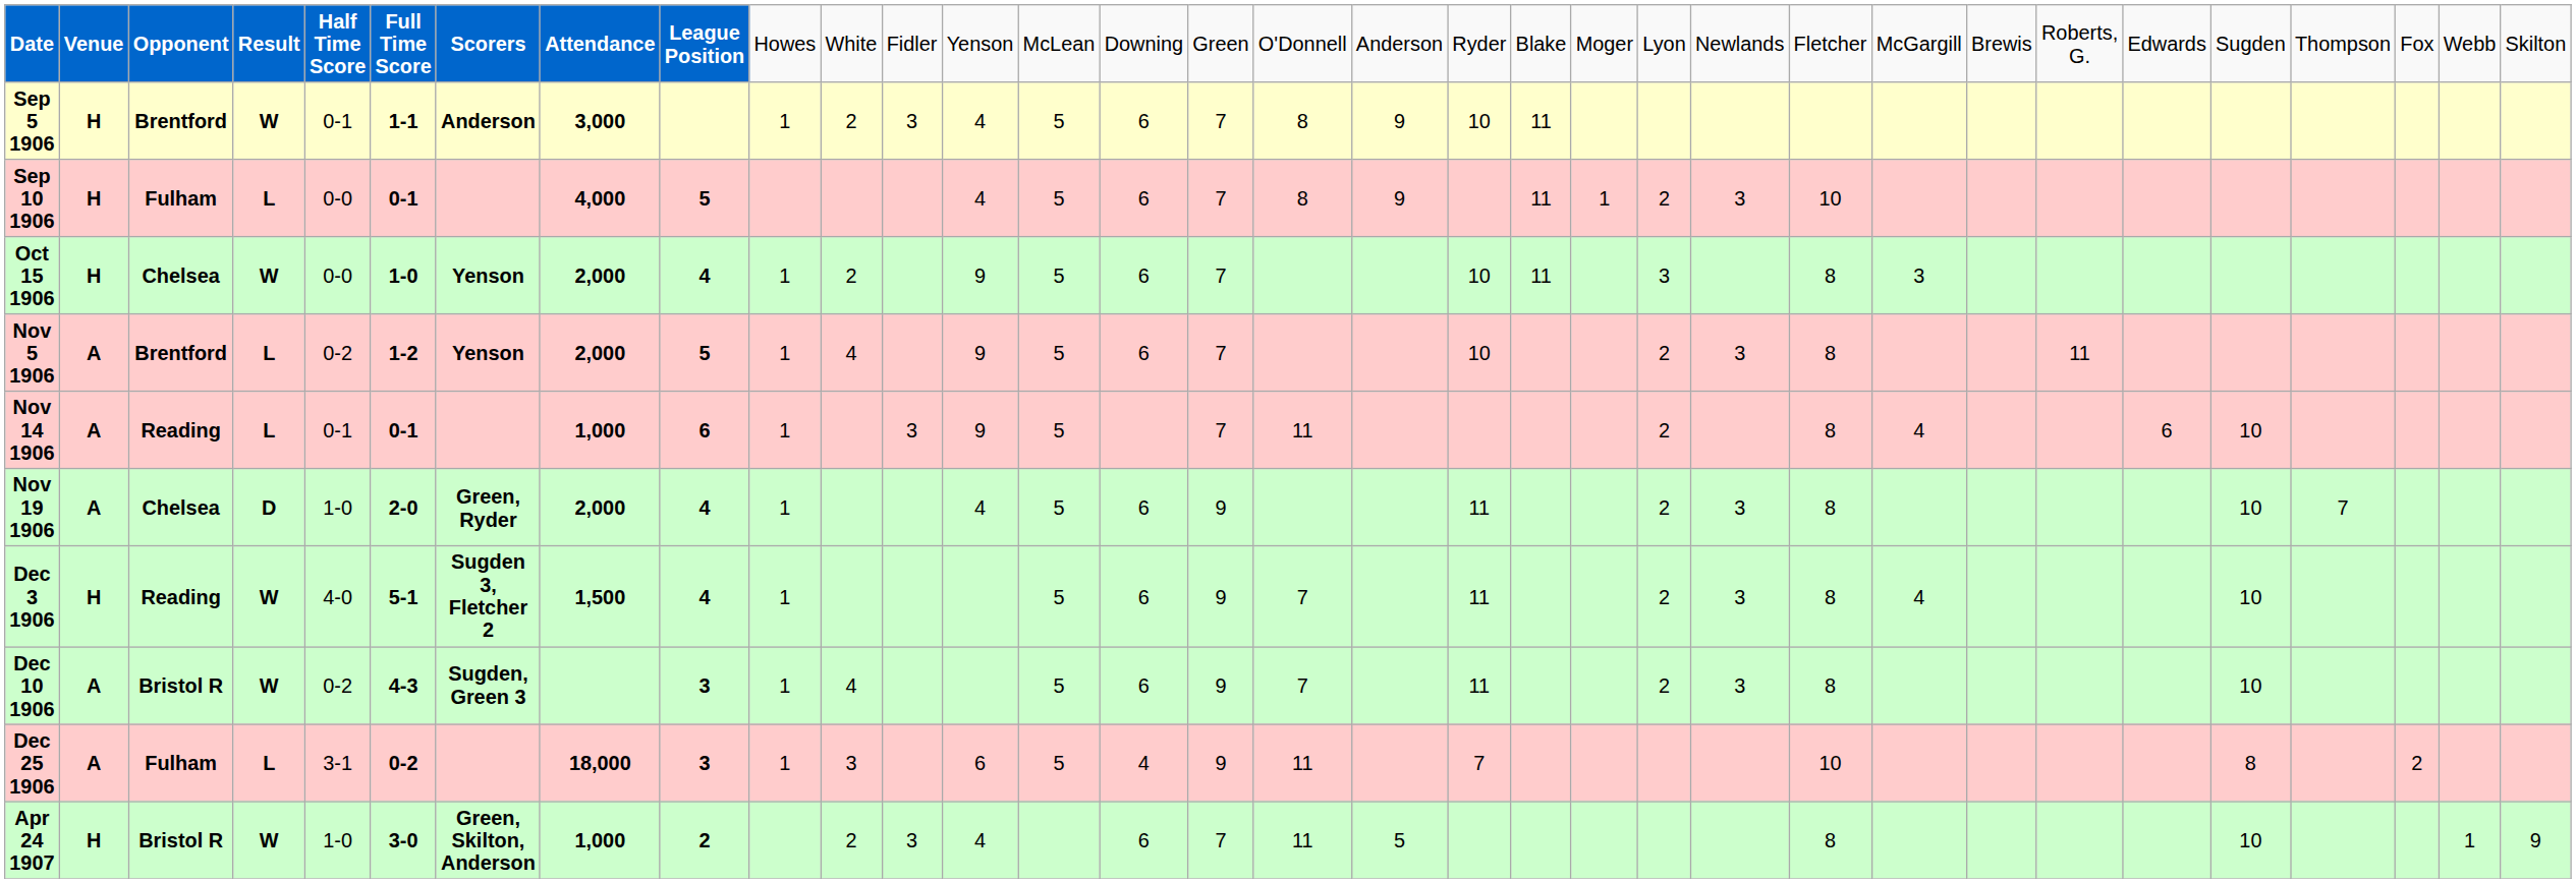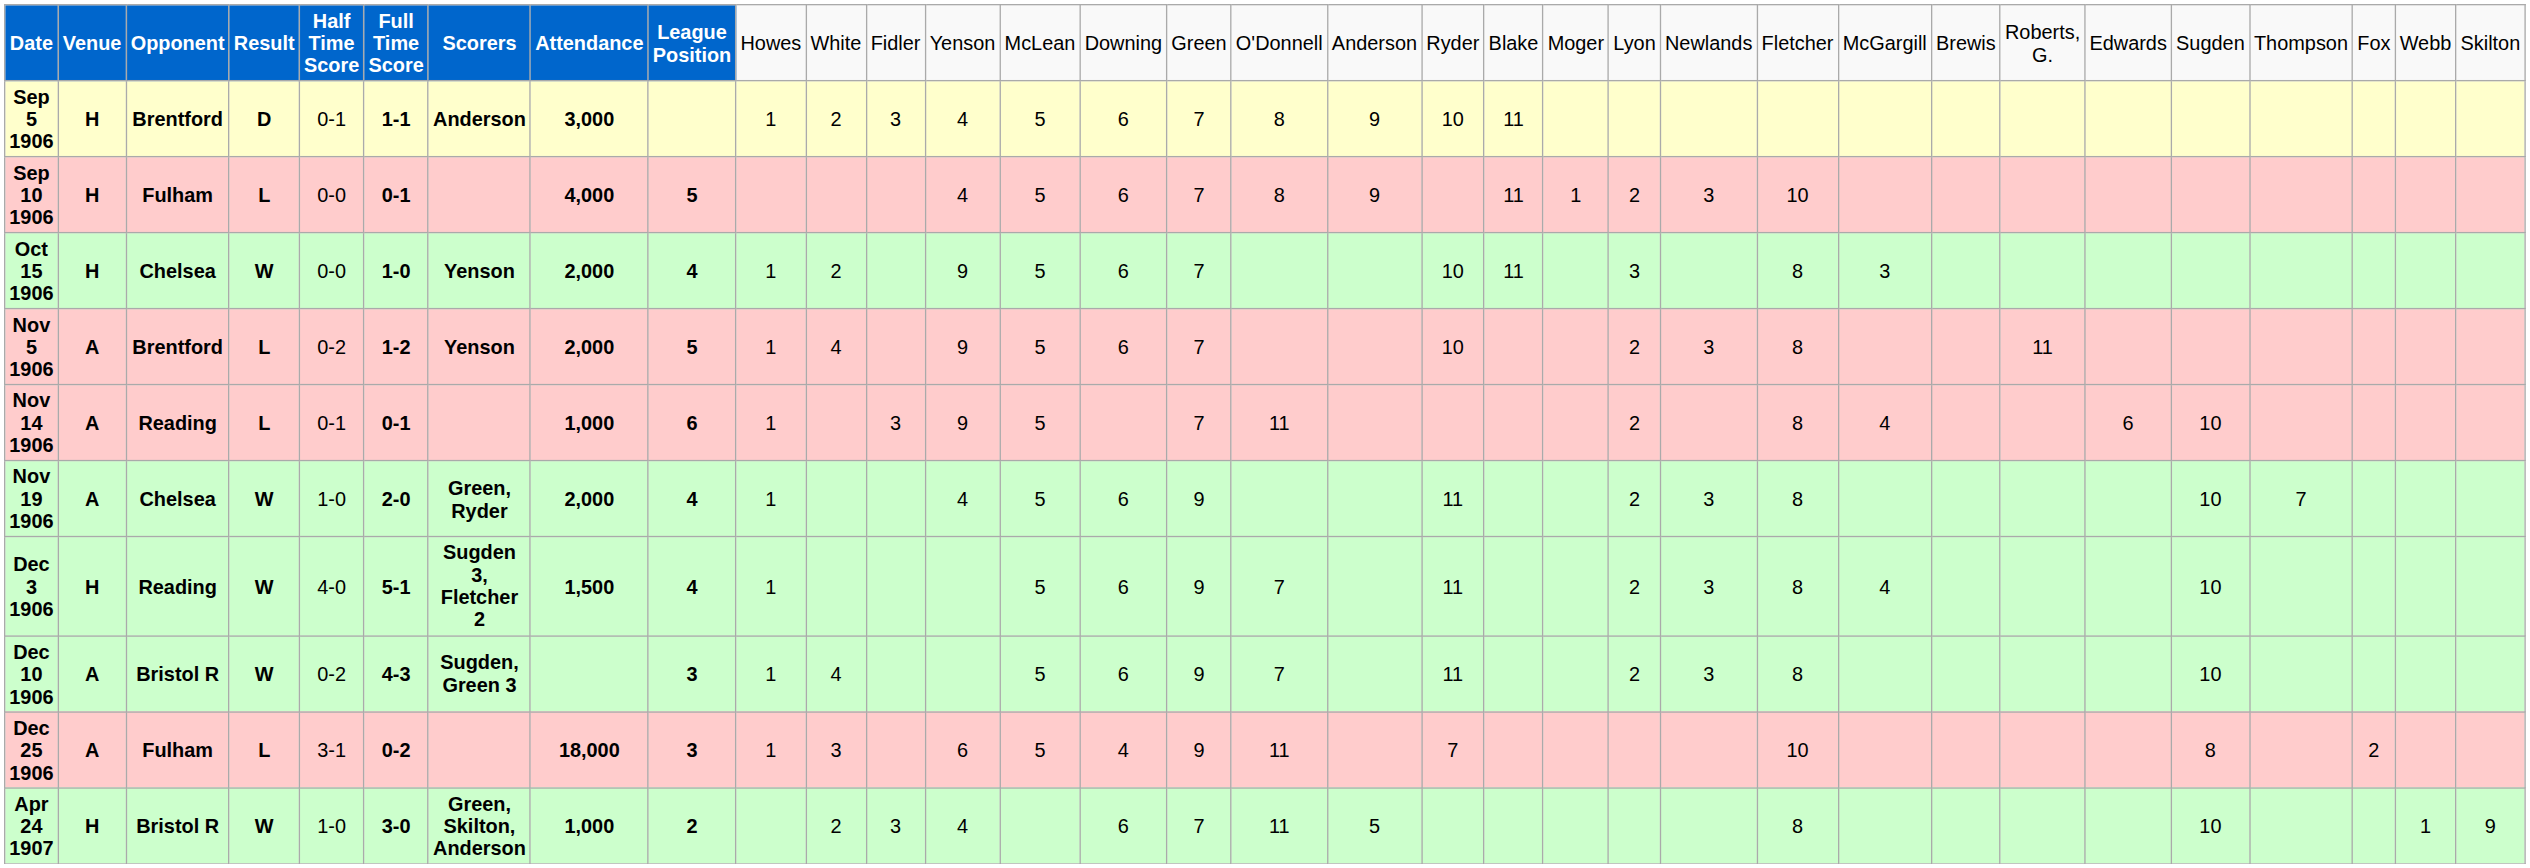 <table class="wikitable sortable" style="font-size:95%; text-align:center">
 <tr>
 <td style="background:#0066CC; color:#FFFFFF; text-align:center;"><strong>Date</strong></td>
 <td style="background:#0066CC; color:#FFFFFF; text-align:center;"><strong>Venue</strong></td>
 <td style="background:#0066CC; color:#FFFFFF; text-align:center;"><strong>Opponent</strong></td>
 <td style="background:#0066CC; color:#FFFFFF; text-align:center;"><strong>Result</strong></td>
 <td style="background:#0066CC; color:#FFFFFF; text-align:center;"><strong>Half Time Score</strong></td>
 <td style="background:#0066CC; color:#FFFFFF; text-align:center;"><strong>Full Time Score</strong></td>
 <td style="background:#0066CC; color:#FFFFFF; text-align:center;"><strong>Scorers</strong></td>
 <td style="background:#0066CC; color:#FFFFFF; text-align:center;"><strong>Attendance</strong></td>
 <td style="background:#0066CC; color:#FFFFFF; text-align:center;"><strong>League Position</strong></td>
 <td>Howes</td>
 <td>White</td>
 <td>Fidler</td>
 <td>Yenson</td>
 <td>McLean</td>
 <td>Downing</td>
 <td>Green</td>
 <td>O'Donnell</td>
 <td>Anderson</td>
 <td>Ryder</td>
 <td>Blake</td>
 <td>Moger</td>
 <td>Lyon</td>
 <td>Newlands</td>
 <td>Fletcher</td>
 <td>McGargill</td>
 <td>Brewis</td>
 <td>Roberts, G.</td>
 <td>Edwards</td>
 <td>Sugden</td>
 <td>Thompson</td>
 <td>Fox</td>
 <td>Webb</td>
 <td>Skilton</td>
 </tr>
 <tr bgcolor="#FFFFCC">
 <td><strong>Sep 5 1906</strong></td>
 <td><strong>H</strong></td>
 <td><strong>Brentford</strong></td>
-<td><strong>W</strong></td>
+<td><strong>D</strong></td>
 <td>0-1</td>
 <td><strong>1-1</strong></td>
 <td><strong>Anderson</strong></td>
 <td><strong>3,000</strong></td>
 <td></td>
 <td>1</td>
 <td>2</td>
 <td>3</td>
 <td>4</td>
 <td>5</td>
 <td>6</td>
 <td>7</td>
 <td>8</td>
 <td>9</td>
 <td>10</td>
 <td>11</td>
 <td></td>
 <td></td>
 <td></td>
 <td></td>
 <td></td>
 <td></td>
 <td></td>
 <td></td>
 <td></td>
 <td></td>
 <td></td>
 <td></td>
 <td></td>
 </tr>
 <tr bgcolor="#FFCCCC">
 <td><strong>Sep 10 1906</strong></td>
 <td><strong>H</strong></td>
 <td><strong>Fulham</strong></td>
 <td><strong>L</strong></td>
 <td>0-0</td>
 <td><strong>0-1</strong></td>
 <td></td>
 <td><strong>4,000</strong></td>
 <td><strong>5</strong></td>
 <td></td>
 <td></td>
 <td></td>
 <td>4</td>
 <td>5</td>
 <td>6</td>
 <td>7</td>
 <td>8</td>
 <td>9</td>
 <td></td>
 <td>11</td>
 <td>1</td>
 <td>2</td>
 <td>3</td>
 <td>10</td>
 <td></td>
 <td></td>
 <td></td>
 <td></td>
 <td></td>
 <td></td>
 <td></td>
 <td></td>
 <td></td>
 </tr>
 <tr bgcolor="#CCFFCC">
 <td><strong>Oct 15 1906</strong></td>
 <td><strong>H</strong></td>
 <td><strong>Chelsea</strong></td>
 <td><strong>W</strong></td>
 <td>0-0</td>
 <td><strong>1-0</strong></td>
 <td><strong>Yenson</strong></td>
 <td><strong>2,000</strong></td>
 <td><strong>4</strong></td>
 <td>1</td>
 <td>2</td>
 <td></td>
 <td>9</td>
 <td>5</td>
 <td>6</td>
 <td>7</td>
 <td></td>
 <td></td>
 <td>10</td>
 <td>11</td>
 <td></td>
 <td>3</td>
 <td></td>
 <td>8</td>
 <td>3</td>
 <td></td>
 <td></td>
 <td></td>
 <td></td>
 <td></td>
 <td></td>
 <td></td>
 <td></td>
 </tr>
 <tr bgcolor="#FFCCCC">
 <td><strong>Nov 5 1906</strong></td>
 <td><strong>A</strong></td>
 <td><strong>Brentford</strong></td>
 <td><strong>L</strong></td>
 <td>0-2</td>
 <td><strong>1-2</strong></td>
 <td><strong>Yenson</strong></td>
 <td><strong>2,000</strong></td>
 <td><strong>5</strong></td>
 <td>1</td>
 <td>4</td>
 <td></td>
 <td>9</td>
 <td>5</td>
 <td>6</td>
 <td>7</td>
 <td></td>
 <td></td>
 <td>10</td>
 <td></td>
 <td></td>
 <td>2</td>
 <td>3</td>
 <td>8</td>
 <td></td>
 <td></td>
 <td>11</td>
 <td></td>
 <td></td>
 <td></td>
 <td></td>
 <td></td>
 <td></td>
 </tr>
 <tr bgcolor="#FFCCCC">
 <td><strong>Nov 14 1906</strong></td>
 <td><strong>A</strong></td>
 <td><strong>Reading</strong></td>
 <td><strong>L</strong></td>
 <td>0-1</td>
 <td><strong>0-1</strong></td>
 <td></td>
 <td><strong>1,000</strong></td>
 <td><strong>6</strong></td>
 <td>1</td>
 <td></td>
 <td>3</td>
 <td>9</td>
 <td>5</td>
 <td></td>
 <td>7</td>
 <td>11</td>
 <td></td>
 <td></td>
 <td></td>
 <td></td>
 <td>2</td>
 <td></td>
 <td>8</td>
 <td>4</td>
 <td></td>
 <td></td>
 <td>6</td>
 <td>10</td>
 <td></td>
 <td></td>
 <td></td>
 <td></td>
 </tr>
 <tr bgcolor="#CCFFCC">
 <td><strong>Nov 19 1906</strong></td>
 <td><strong>A</strong></td>
 <td><strong>Chelsea</strong></td>
-<td><strong>D</strong></td>
+<td><strong>W</strong></td>
 <td>1-0</td>
 <td><strong>2-0</strong></td>
 <td><strong>Green, Ryder</strong></td>
 <td><strong>2,000</strong></td>
 <td><strong>4</strong></td>
 <td>1</td>
 <td></td>
 <td></td>
 <td>4</td>
 <td>5</td>
 <td>6</td>
 <td>9</td>
 <td></td>
 <td></td>
 <td>11</td>
 <td></td>
 <td></td>
 <td>2</td>
 <td>3</td>
 <td>8</td>
 <td></td>
 <td></td>
 <td></td>
 <td></td>
 <td>10</td>
 <td>7</td>
 <td></td>
 <td></td>
 <td></td>
 </tr>
 <tr bgcolor="#CCFFCC">
 <td><strong>Dec 3 1906</strong></td>
 <td><strong>H</strong></td>
 <td><strong>Reading</strong></td>
 <td><strong>W</strong></td>
 <td>4-0</td>
 <td><strong>5-1</strong></td>
 <td><strong>Sugden 3, Fletcher 2</strong></td>
 <td><strong>1,500</strong></td>
 <td><strong>4</strong></td>
 <td>1</td>
 <td></td>
 <td></td>
 <td></td>
 <td>5</td>
 <td>6</td>
 <td>9</td>
 <td>7</td>
 <td></td>
 <td>11</td>
 <td></td>
 <td></td>
 <td>2</td>
 <td>3</td>
 <td>8</td>
 <td>4</td>
 <td></td>
 <td></td>
 <td></td>
 <td>10</td>
 <td></td>
 <td></td>
 <td></td>
 <td></td>
 </tr>
 <tr bgcolor="#CCFFCC">
 <td><strong>Dec 10 1906</strong></td>
 <td><strong>A</strong></td>
 <td><strong>Bristol R</strong></td>
 <td><strong>W</strong></td>
 <td>0-2</td>
 <td><strong>4-3</strong></td>
 <td><strong>Sugden, Green 3</strong></td>
 <td></td>
 <td><strong>3</strong></td>
 <td>1</td>
 <td>4</td>
 <td></td>
 <td></td>
 <td>5</td>
 <td>6</td>
 <td>9</td>
 <td>7</td>
 <td></td>
 <td>11</td>
 <td></td>
 <td></td>
 <td>2</td>
 <td>3</td>
 <td>8</td>
 <td></td>
 <td></td>
 <td></td>
 <td></td>
 <td>10</td>
 <td></td>
 <td></td>
 <td></td>
 <td></td>
 </tr>
 <tr bgcolor="#FFCCCC">
 <td><strong>Dec 25 1906</strong></td>
 <td><strong>A</strong></td>
 <td><strong>Fulham</strong></td>
 <td><strong>L</strong></td>
 <td>3-1</td>
 <td><strong>0-2</strong></td>
 <td></td>
 <td><strong>18,000</strong></td>
 <td><strong>3</strong></td>
 <td>1</td>
 <td>3</td>
 <td></td>
 <td>6</td>
 <td>5</td>
 <td>4</td>
 <td>9</td>
 <td>11</td>
 <td></td>
 <td>7</td>
 <td></td>
 <td></td>
 <td></td>
 <td></td>
 <td>10</td>
 <td></td>
 <td></td>
 <td></td>
 <td></td>
 <td>8</td>
 <td></td>
 <td>2</td>
 <td></td>
 <td></td>
 </tr>
 <tr bgcolor="#CCFFCC">
 <td><strong>Apr 24 1907</strong></td>
 <td><strong>H</strong></td>
 <td><strong>Bristol R</strong></td>
 <td><strong>W</strong></td>
 <td>1-0</td>
 <td><strong>3-0</strong></td>
 <td><strong>Green, Skilton, Anderson</strong></td>
 <td><strong>1,000</strong></td>
 <td><strong>2</strong></td>
 <td></td>
 <td>2</td>
 <td>3</td>
 <td>4</td>
 <td></td>
 <td>6</td>
 <td>7</td>
 <td>11</td>
 <td>5</td>
 <td></td>
 <td></td>
 <td></td>
 <td></td>
 <td></td>
 <td>8</td>
 <td></td>
 <td></td>
 <td></td>
 <td></td>
 <td>10</td>
 <td></td>
 <td></td>
 <td>1</td>
 <td>9</td>
 </tr>
 </table>
